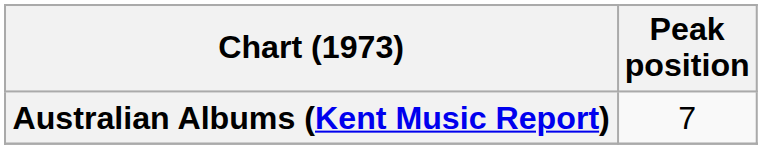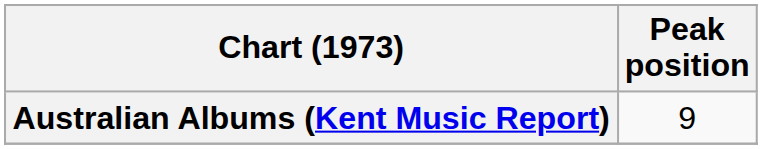 <table class="wikitable plainrowheaders sortable" style="text-align:center;">
 <tr>
 <th>Chart (1973)</th>
 <th>Peak<br>position</th>
 </tr>
 <tr>
 <th scope=row>Australian Albums (<a href='#'>Kent Music Report</a>)</th>
-<td align="center">7</td>
+<td align="center">9</td>
 </tr>
 <tr>
 </tr>
 <tr>
 </tr>
 <tr>
 </tr>
 <tr>
 </tr>
 </table>
